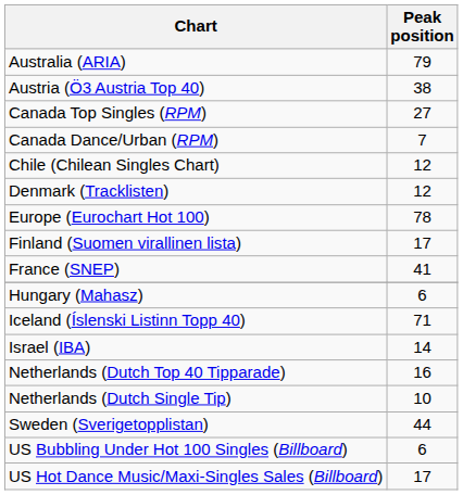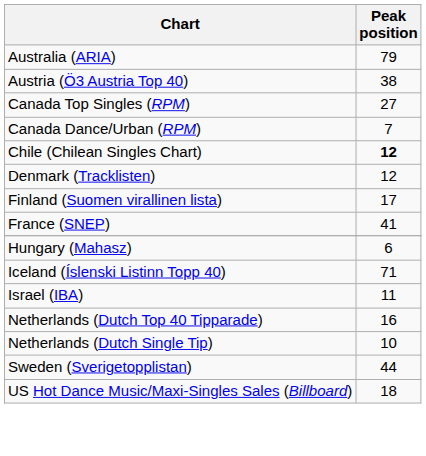 <table class="wikitable sortable">
 <tr>
 <th align="left">Chart</th>
 <th align="center">Peak<br>position</th>
 </tr>
 <tr>
 <td align="left">Australia (<a href='#'>ARIA</a>)</td>
 <td align="center">79</td>
 </tr>
 <tr>
 <td align="left">Austria (<a href='#'>Ö3 Austria Top 40</a>)</td>
 <td align="center">38</td>
 </tr>
 <tr>
 <td align="left">Canada Top Singles (<a href='#'><em>RPM</em></a>)</td>
 <td align="center">27</td>
 </tr>
 <tr>
 <td align="left">Canada Dance/Urban (<a href='#'><em>RPM</em></a>)</td>
 <td align="center">7</td>
 </tr>
 <tr>
 <td align="left">Chile (Chilean Singles Chart)</td>
-<td align="center">12</td>
+<td align="center"><strong>12</strong></td>
 </tr>
 <tr>
 <td align="left">Denmark (<a href='#'>Tracklisten</a>)</td>
 <td align="center">12</td>
-</tr>
-<tr>
-<td>Europe (<a href='#'>Eurochart Hot 100</a>)</td>
-<td align="center">78</td>
 </tr>
 <tr>
 <td align="left">Finland (<a href='#'>Suomen virallinen lista</a>)</td>
 <td align="center">17</td>
 </tr>
 <tr>
 <td align="left">France (<a href='#'>SNEP</a>)</td>
 <td align="center">41</td>
 </tr>
 <tr>
 </tr>
 <tr>
 <td align="left">Hungary (<a href='#'>Mahasz</a>)</td>
 <td align="center">6</td>
 </tr>
 <tr>
 <td align="left">Iceland (<a href='#'>Íslenski Listinn Topp 40</a>)</td>
 <td align="center">71</td>
 </tr>
 <tr>
 <td align="left">Israel (<a href='#'>IBA</a>)</td>
-<td align="center">14</td>
+<td align="center">11</td>
 </tr>
 <tr>
 <td align="left">Netherlands (<a href='#'>Dutch Top 40 Tipparade</a>)</td>
 <td align="center">16</td>
 </tr>
 <tr>
 <td align="left">Netherlands (<a href='#'>Dutch Single Tip</a>)</td>
 <td align="center">10</td>
 </tr>
 <tr>
 <td align="left">Sweden (<a href='#'>Sverigetopplistan</a>)</td>
 <td align="center">44</td>
 </tr>
 <tr>
-<td align="left">US <a href='#'>Bubbling Under Hot 100 Singles</a> (<em><a href='#'>Billboard</a></em>)</td>
-<td align="center">6</td>
-</tr>
-<tr>
 <td align="left">US <a href='#'>Hot Dance Music/Maxi-Singles Sales</a> (<em><a href='#'>Billboard</a></em>)</td>
-<td align="center">17</td>
+<td align="center">18</td>
 </tr>
 </table>
